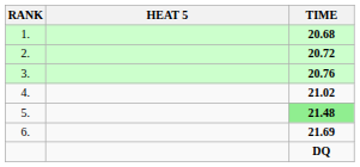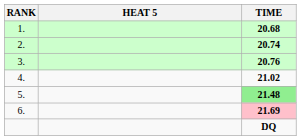 <table class="wikitable" style="border-collapse: collapse; font-size: 90%;">
 <tr>
 <th>RANK</th>
 <th style="width: 20em">HEAT 5</th>
 <th style="width: 5em">TIME</th>
 </tr>
 <tr style="background:#ccffcc;">
 <td align="center">1.</td>
 <td></td>
 <td align="center"><strong>20.68</strong></td>
 </tr>
 <tr style="background:#ccffcc;">
 <td align="center">2.</td>
 <td></td>
-<td align="center"><strong>20.72</strong></td>
+<td align="center"><strong>20.74</strong></td>
 </tr>
 <tr style="background:#ccffcc;">
 <td align="center">3.</td>
 <td></td>
 <td align="center"><strong>20.76</strong></td>
 </tr>
 <tr>
 <td align="center">4.</td>
 <td></td>
 <td align="center"><strong>21.02</strong></td>
 </tr>
 <tr>
 <td align="center">5.</td>
 <td></td>
 <td align="center" style="background: lightgreen;"><strong>21.48</strong></td>
 </tr>
 <tr>
 <td align="center">6.</td>
 <td></td>
-<td align="center"><strong>21.69</strong></td>
+<td align="center" style="background: pink;"><strong>21.69</strong></td>
 </tr>
 <tr>
 <td align="center"></td>
 <td></td>
 <td align="center"><strong>DQ</strong></td>
 </tr>
 </table>
